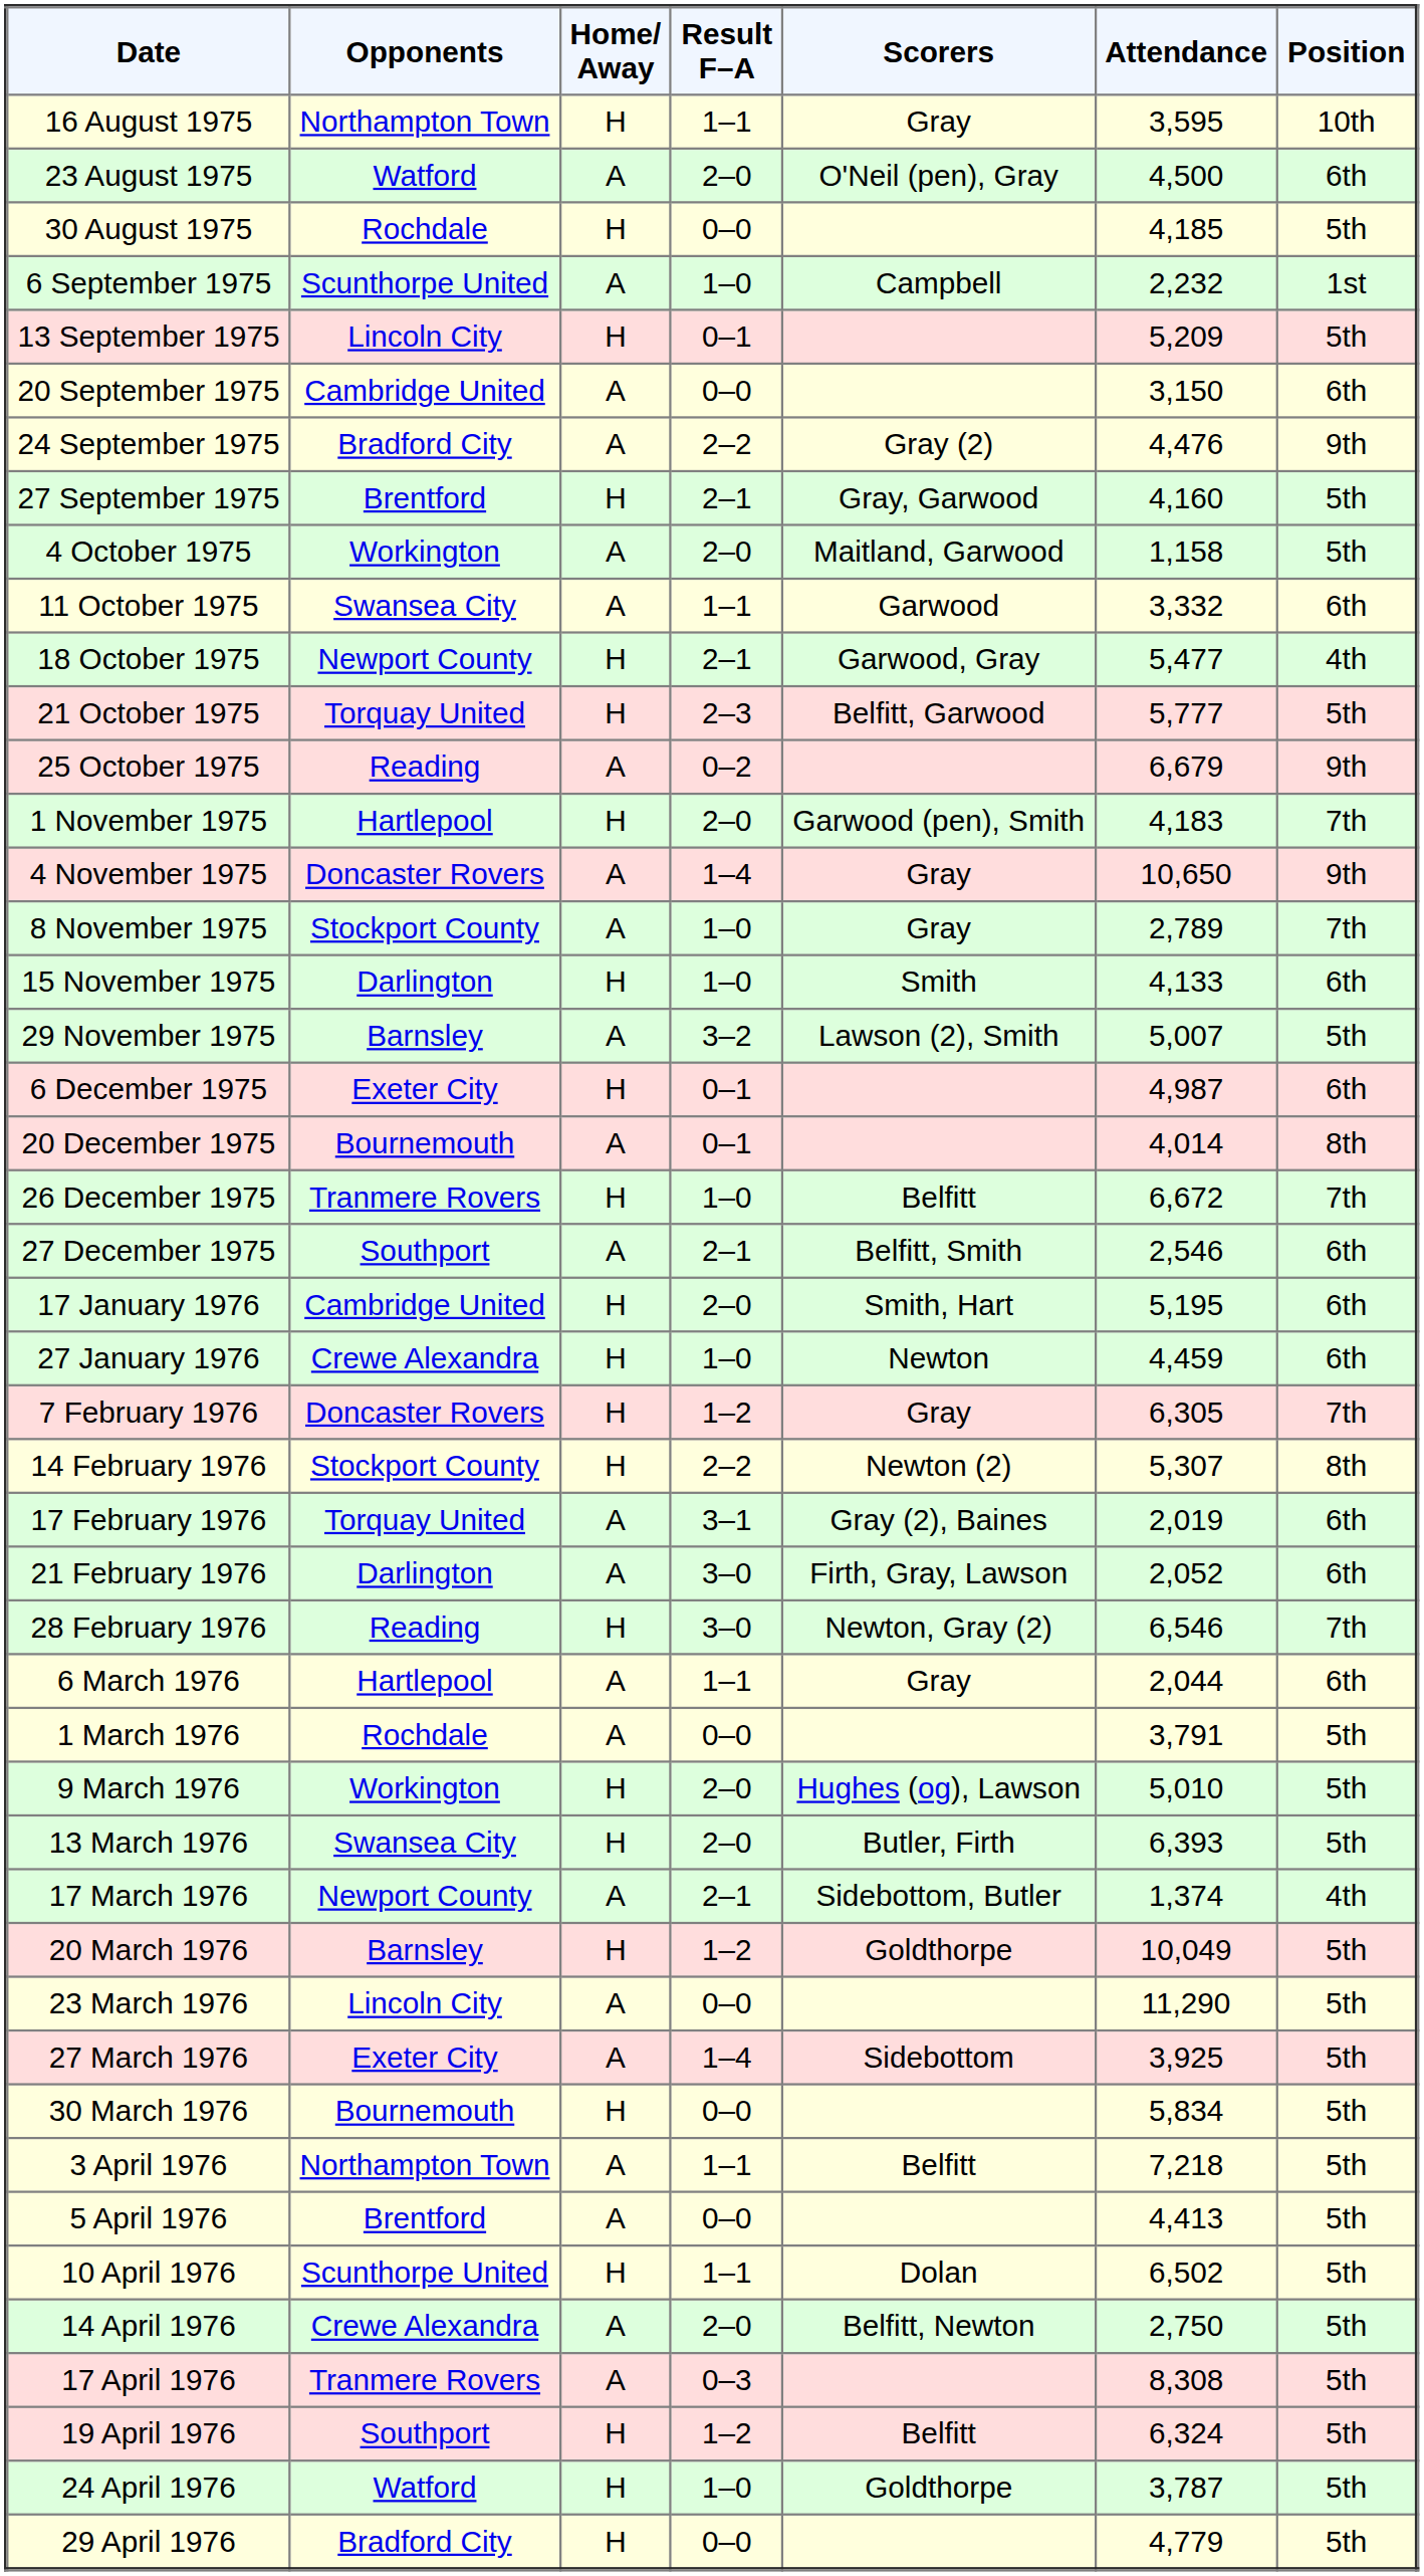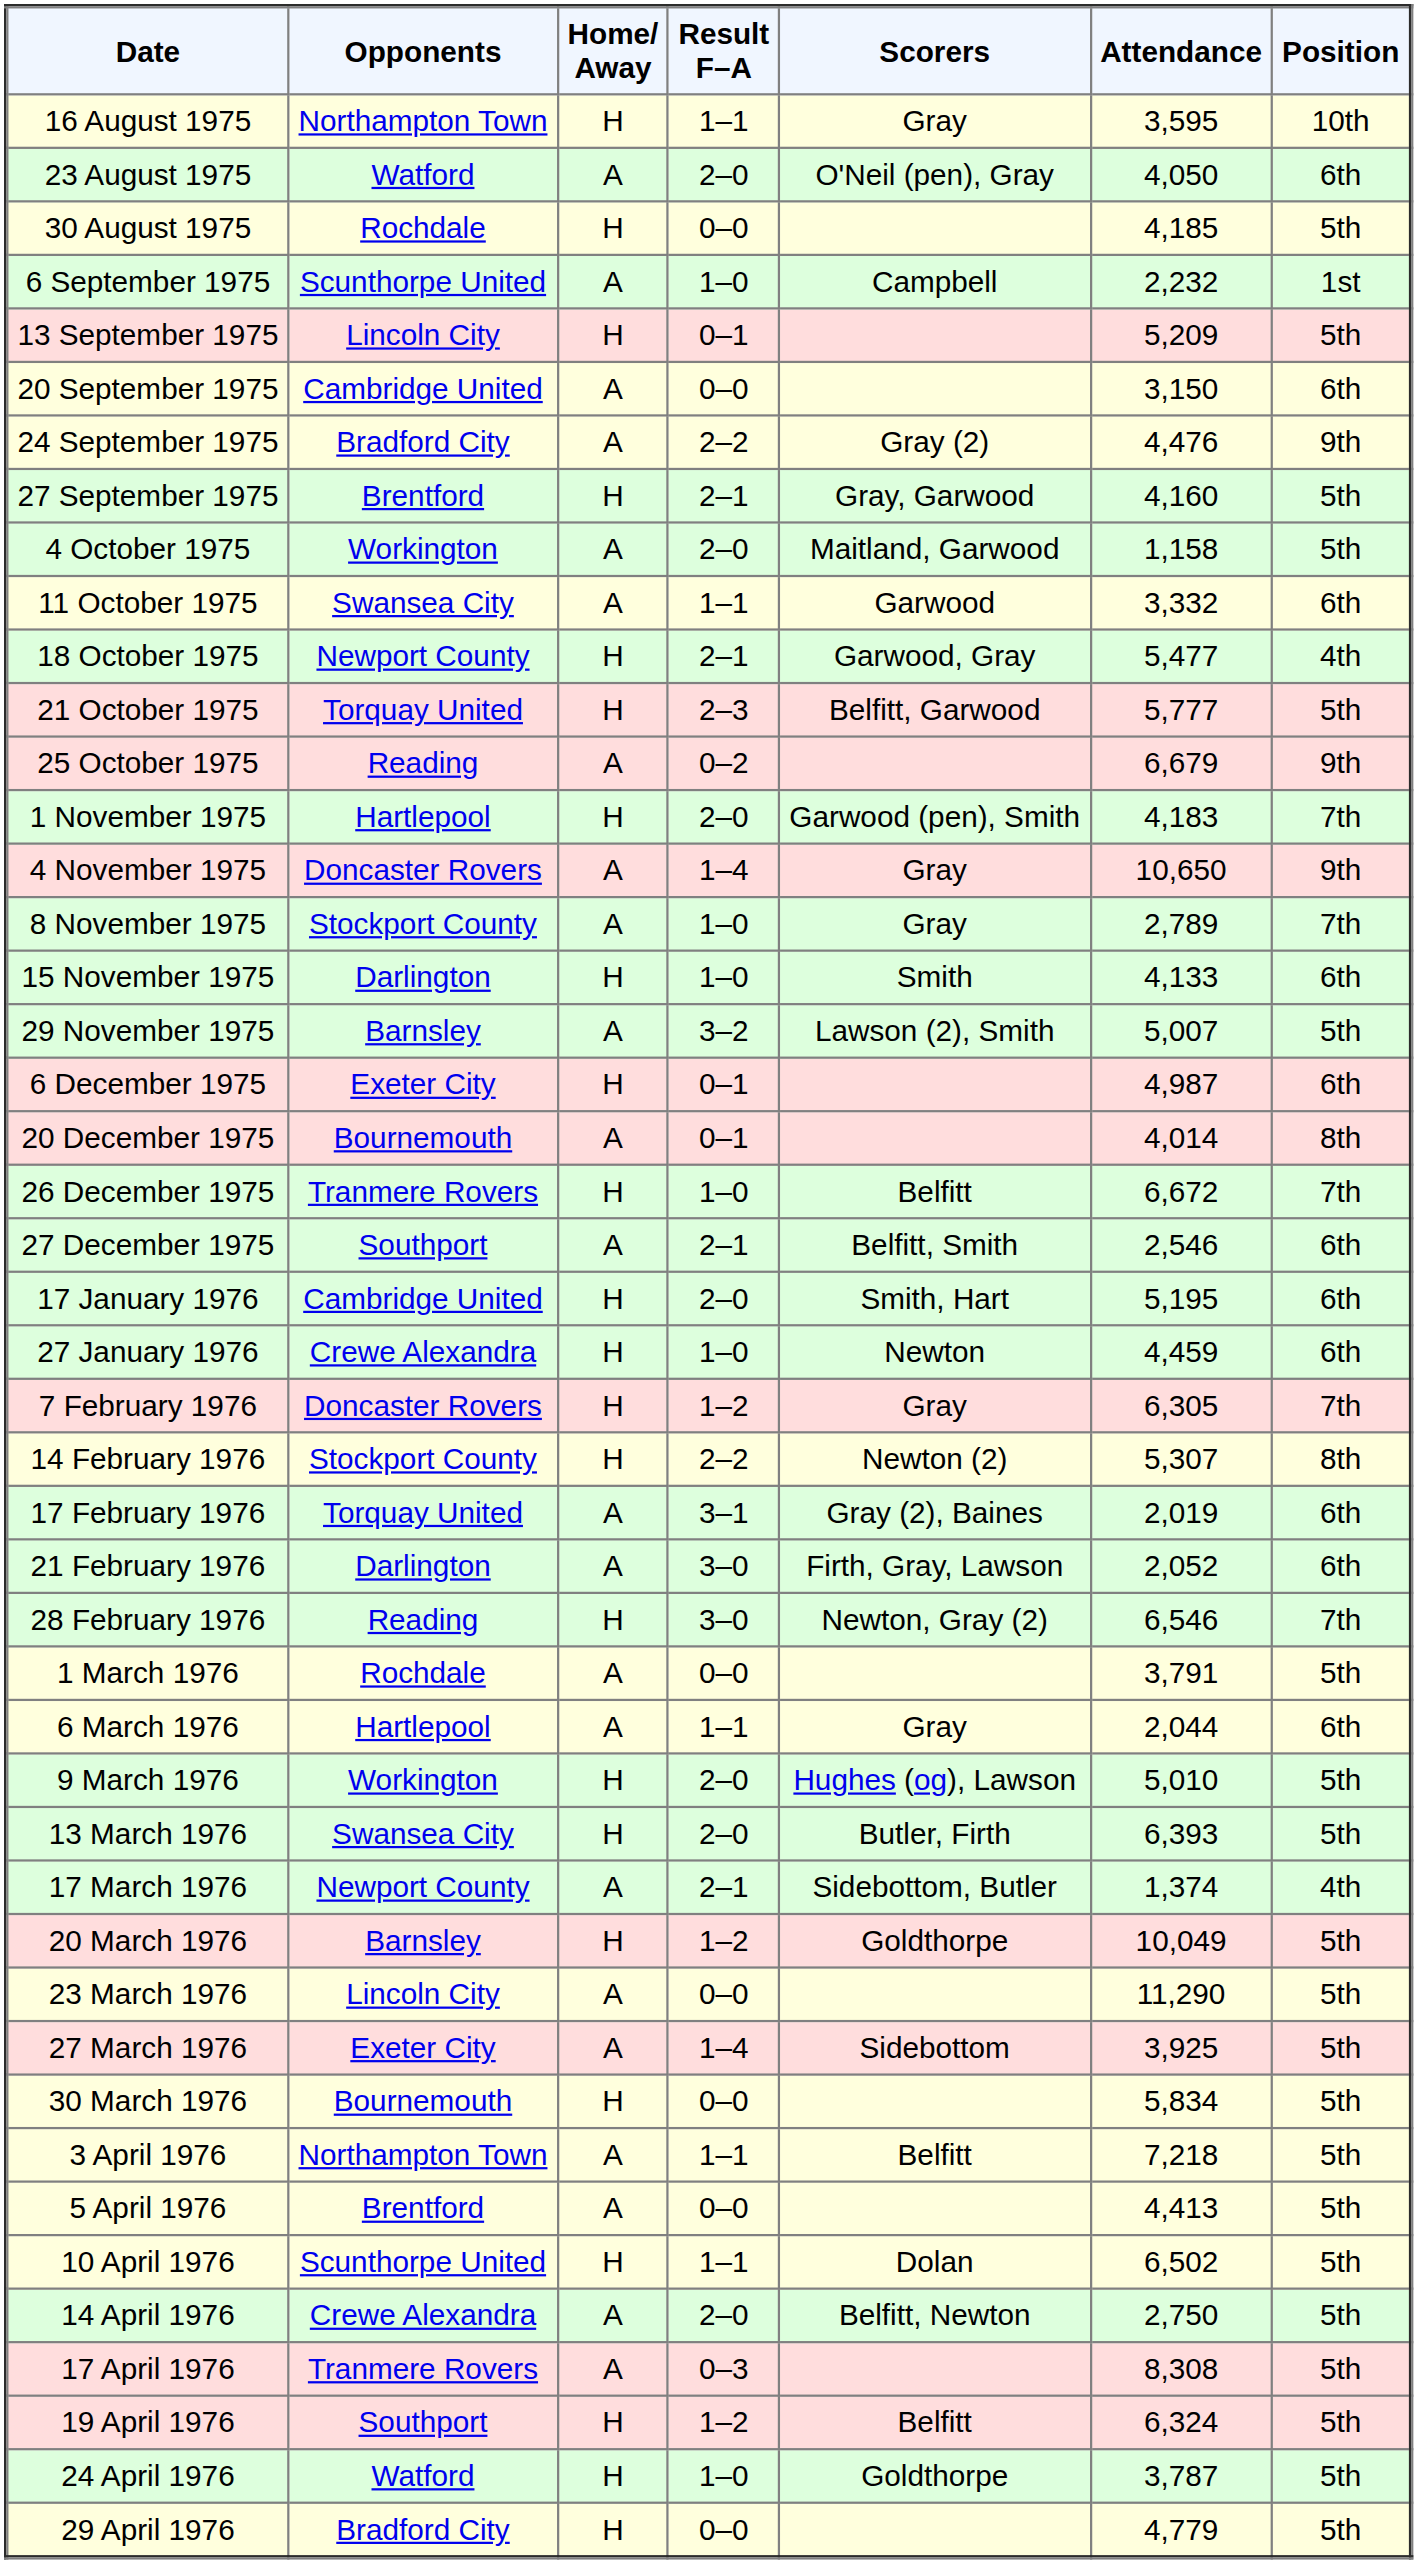 <table border="2" cellpadding="4" style="border-collapse:collapse; text-align:center; font-size:smaller;">
 <tr style="background:#f0f6ff;">
 <th><strong>Date</strong></th>
 <th><strong>Opponents</strong></th>
 <th><strong>Home/<br>Away</strong></th>
 <th><strong>Result<br>F–A</strong></th>
 <th><strong>Scorers</strong></th>
 <th><strong>Attendance</strong></th>
 <th><strong>Position</strong></th>
 </tr>
 <tr bgcolor="#ffffdd">
 <td>16 August 1975</td>
 <td><a href='#'>Northampton Town</a></td>
 <td>H</td>
 <td>1–1</td>
 <td>Gray</td>
 <td>3,595</td>
 <td>10th</td>
 </tr>
 <tr bgcolor="#ddffdd">
 <td>23 August 1975</td>
 <td><a href='#'>Watford</a></td>
 <td>A</td>
 <td>2–0</td>
 <td>O'Neil (pen), Gray</td>
-<td>4,500</td>
+<td>4,050</td>
 <td>6th</td>
 </tr>
 <tr bgcolor="#ffffdd">
 <td>30 August 1975</td>
 <td><a href='#'>Rochdale</a></td>
 <td>H</td>
 <td>0–0</td>
 <td></td>
 <td>4,185</td>
 <td>5th</td>
 </tr>
 <tr bgcolor="#ddffdd">
 <td>6 September 1975</td>
 <td><a href='#'>Scunthorpe United</a></td>
 <td>A</td>
 <td>1–0</td>
 <td>Campbell</td>
 <td>2,232</td>
 <td>1st</td>
 </tr>
 <tr bgcolor="#ffdddd">
 <td>13 September 1975</td>
 <td><a href='#'>Lincoln City</a></td>
 <td>H</td>
 <td>0–1</td>
 <td></td>
 <td>5,209</td>
 <td>5th</td>
 </tr>
 <tr bgcolor="#ffffdd">
 <td>20 September 1975</td>
 <td><a href='#'>Cambridge United</a></td>
 <td>A</td>
 <td>0–0</td>
 <td></td>
 <td>3,150</td>
 <td>6th</td>
 </tr>
 <tr bgcolor="#ffffdd">
 <td>24 September 1975</td>
 <td><a href='#'>Bradford City</a></td>
 <td>A</td>
 <td>2–2</td>
 <td>Gray (2)</td>
 <td>4,476</td>
 <td>9th</td>
 </tr>
 <tr bgcolor="#ddffdd">
 <td>27 September 1975</td>
 <td><a href='#'>Brentford</a></td>
 <td>H</td>
 <td>2–1</td>
 <td>Gray, Garwood</td>
 <td>4,160</td>
 <td>5th</td>
 </tr>
 <tr bgcolor="#ddffdd">
 <td>4 October 1975</td>
 <td><a href='#'>Workington</a></td>
 <td>A</td>
 <td>2–0</td>
 <td>Maitland, Garwood</td>
 <td>1,158</td>
 <td>5th</td>
 </tr>
 <tr bgcolor="#ffffdd">
 <td>11 October 1975</td>
 <td><a href='#'>Swansea City</a></td>
 <td>A</td>
 <td>1–1</td>
 <td>Garwood</td>
 <td>3,332</td>
 <td>6th</td>
 </tr>
 <tr bgcolor="#ddffdd">
 <td>18 October 1975</td>
 <td><a href='#'>Newport County</a></td>
 <td>H</td>
 <td>2–1</td>
 <td>Garwood, Gray</td>
 <td>5,477</td>
 <td>4th</td>
 </tr>
 <tr bgcolor="#ffdddd">
 <td>21 October 1975</td>
 <td><a href='#'>Torquay United</a></td>
 <td>H</td>
 <td>2–3</td>
 <td>Belfitt, Garwood</td>
 <td>5,777</td>
 <td>5th</td>
 </tr>
 <tr bgcolor="#ffdddd">
 <td>25 October 1975</td>
 <td><a href='#'>Reading</a></td>
 <td>A</td>
 <td>0–2</td>
 <td></td>
 <td>6,679</td>
 <td>9th</td>
 </tr>
 <tr bgcolor="#ddffdd">
 <td>1 November 1975</td>
 <td><a href='#'>Hartlepool</a></td>
 <td>H</td>
 <td>2–0</td>
 <td>Garwood (pen), Smith</td>
 <td>4,183</td>
 <td>7th</td>
 </tr>
 <tr bgcolor="#ffdddd">
 <td>4 November 1975</td>
 <td><a href='#'>Doncaster Rovers</a></td>
 <td>A</td>
 <td>1–4</td>
 <td>Gray</td>
 <td>10,650</td>
 <td>9th</td>
 </tr>
 <tr bgcolor="#ddffdd">
 <td>8 November 1975</td>
 <td><a href='#'>Stockport County</a></td>
 <td>A</td>
 <td>1–0</td>
 <td>Gray</td>
 <td>2,789</td>
 <td>7th</td>
 </tr>
 <tr bgcolor="#ddffdd">
 <td>15 November 1975</td>
 <td><a href='#'>Darlington</a></td>
 <td>H</td>
 <td>1–0</td>
 <td>Smith</td>
 <td>4,133</td>
 <td>6th</td>
 </tr>
 <tr bgcolor="#ddffdd">
 <td>29 November 1975</td>
 <td><a href='#'>Barnsley</a></td>
 <td>A</td>
 <td>3–2</td>
 <td>Lawson (2), Smith</td>
 <td>5,007</td>
 <td>5th</td>
 </tr>
 <tr bgcolor="#ffdddd">
 <td>6 December 1975</td>
 <td><a href='#'>Exeter City</a></td>
 <td>H</td>
 <td>0–1</td>
 <td></td>
 <td>4,987</td>
 <td>6th</td>
 </tr>
 <tr bgcolor="#ffdddd">
 <td>20 December 1975</td>
 <td><a href='#'>Bournemouth</a></td>
 <td>A</td>
 <td>0–1</td>
 <td></td>
 <td>4,014</td>
 <td>8th</td>
 </tr>
 <tr bgcolor="#ddffdd">
 <td>26 December 1975</td>
 <td><a href='#'>Tranmere Rovers</a></td>
 <td>H</td>
 <td>1–0</td>
 <td>Belfitt</td>
 <td>6,672</td>
 <td>7th</td>
 </tr>
 <tr bgcolor="#ddffdd">
 <td>27 December 1975</td>
 <td><a href='#'>Southport</a></td>
 <td>A</td>
 <td>2–1</td>
 <td>Belfitt, Smith</td>
 <td>2,546</td>
 <td>6th</td>
 </tr>
 <tr bgcolor="#ddffdd">
 <td>17 January 1976</td>
 <td><a href='#'>Cambridge United</a></td>
 <td>H</td>
 <td>2–0</td>
 <td>Smith, Hart</td>
 <td>5,195</td>
 <td>6th</td>
 </tr>
 <tr bgcolor="#ddffdd">
 <td>27 January 1976</td>
 <td><a href='#'>Crewe Alexandra</a></td>
 <td>H</td>
 <td>1–0</td>
 <td>Newton</td>
 <td>4,459</td>
 <td>6th</td>
 </tr>
 <tr bgcolor="#ffdddd">
 <td>7 February 1976</td>
 <td><a href='#'>Doncaster Rovers</a></td>
 <td>H</td>
 <td>1–2</td>
 <td>Gray</td>
 <td>6,305</td>
 <td>7th</td>
 </tr>
 <tr bgcolor="#ffffdd">
 <td>14 February 1976</td>
 <td><a href='#'>Stockport County</a></td>
 <td>H</td>
 <td>2–2</td>
 <td>Newton (2)</td>
 <td>5,307</td>
 <td>8th</td>
 </tr>
 <tr bgcolor="#ddffdd">
 <td>17 February 1976</td>
 <td><a href='#'>Torquay United</a></td>
 <td>A</td>
 <td>3–1</td>
 <td>Gray (2), Baines</td>
 <td>2,019</td>
 <td>6th</td>
 </tr>
 <tr bgcolor="#ddffdd">
 <td>21 February 1976</td>
 <td><a href='#'>Darlington</a></td>
 <td>A</td>
 <td>3–0</td>
 <td>Firth, Gray, Lawson</td>
 <td>2,052</td>
 <td>6th</td>
 </tr>
 <tr bgcolor="#ddffdd">
 <td>28 February 1976</td>
 <td><a href='#'>Reading</a></td>
 <td>H</td>
 <td>3–0</td>
 <td>Newton, Gray (2)</td>
 <td>6,546</td>
 <td>7th</td>
 </tr>
 <tr bgcolor="#ffffdd">
+<td>1 March 1976</td>
+<td><a href='#'>Rochdale</a></td>
+<td>A</td>
+<td>0–0</td>
+<td></td>
+<td>3,791</td>
+<td>5th</td>
+</tr>
+<tr bgcolor="#ffffdd">
 <td>6 March 1976</td>
 <td><a href='#'>Hartlepool</a></td>
 <td>A</td>
 <td>1–1</td>
 <td>Gray</td>
 <td>2,044</td>
 <td>6th</td>
-</tr>
-<tr bgcolor="#ffffdd">
-<td>1 March 1976</td>
-<td><a href='#'>Rochdale</a></td>
-<td>A</td>
-<td>0–0</td>
-<td></td>
-<td>3,791</td>
-<td>5th</td>
 </tr>
 <tr bgcolor="#ddffdd">
 <td>9 March 1976</td>
 <td><a href='#'>Workington</a></td>
 <td>H</td>
 <td>2–0</td>
 <td><a href='#'>Hughes</a> (<a href='#'>og</a>), Lawson</td>
 <td>5,010</td>
 <td>5th</td>
 </tr>
 <tr bgcolor="#ddffdd">
 <td>13 March 1976</td>
 <td><a href='#'>Swansea City</a></td>
 <td>H</td>
 <td>2–0</td>
 <td>Butler, Firth</td>
 <td>6,393</td>
 <td>5th</td>
 </tr>
 <tr bgcolor="#ddffdd">
 <td>17 March 1976</td>
 <td><a href='#'>Newport County</a></td>
 <td>A</td>
 <td>2–1</td>
 <td>Sidebottom, Butler</td>
 <td>1,374</td>
 <td>4th</td>
 </tr>
 <tr bgcolor="#ffdddd">
 <td>20 March 1976</td>
 <td><a href='#'>Barnsley</a></td>
 <td>H</td>
 <td>1–2</td>
 <td>Goldthorpe</td>
 <td>10,049</td>
 <td>5th</td>
 </tr>
 <tr bgcolor="#ffffdd">
 <td>23 March 1976</td>
 <td><a href='#'>Lincoln City</a></td>
 <td>A</td>
 <td>0–0</td>
 <td></td>
 <td>11,290</td>
 <td>5th</td>
 </tr>
 <tr bgcolor="#ffdddd">
 <td>27 March 1976</td>
 <td><a href='#'>Exeter City</a></td>
 <td>A</td>
 <td>1–4</td>
 <td>Sidebottom</td>
 <td>3,925</td>
 <td>5th</td>
 </tr>
 <tr bgcolor="#ffffdd">
 <td>30 March 1976</td>
 <td><a href='#'>Bournemouth</a></td>
 <td>H</td>
 <td>0–0</td>
 <td></td>
 <td>5,834</td>
 <td>5th</td>
 </tr>
 <tr bgcolor="#ffffdd">
 <td>3 April 1976</td>
 <td><a href='#'>Northampton Town</a></td>
 <td>A</td>
 <td>1–1</td>
 <td>Belfitt</td>
 <td>7,218</td>
 <td>5th</td>
 </tr>
 <tr bgcolor="#ffffdd">
 <td>5 April 1976</td>
 <td><a href='#'>Brentford</a></td>
 <td>A</td>
 <td>0–0</td>
 <td></td>
 <td>4,413</td>
 <td>5th</td>
 </tr>
 <tr bgcolor="#ffffdd">
 <td>10 April 1976</td>
 <td><a href='#'>Scunthorpe United</a></td>
 <td>H</td>
 <td>1–1</td>
 <td>Dolan</td>
 <td>6,502</td>
 <td>5th</td>
 </tr>
 <tr bgcolor="#ddffdd">
 <td>14 April 1976</td>
 <td><a href='#'>Crewe Alexandra</a></td>
 <td>A</td>
 <td>2–0</td>
 <td>Belfitt, Newton</td>
 <td>2,750</td>
 <td>5th</td>
 </tr>
 <tr bgcolor="#ffdddd">
 <td>17 April 1976</td>
 <td><a href='#'>Tranmere Rovers</a></td>
 <td>A</td>
 <td>0–3</td>
 <td></td>
 <td>8,308</td>
 <td>5th</td>
 </tr>
 <tr bgcolor="#ffdddd">
 <td>19 April 1976</td>
 <td><a href='#'>Southport</a></td>
 <td>H</td>
 <td>1–2</td>
 <td>Belfitt</td>
 <td>6,324</td>
 <td>5th</td>
 </tr>
 <tr bgcolor="#ddffdd">
 <td>24 April 1976</td>
 <td><a href='#'>Watford</a></td>
 <td>H</td>
 <td>1–0</td>
 <td>Goldthorpe</td>
 <td>3,787</td>
 <td>5th</td>
 </tr>
 <tr bgcolor="#ffffdd">
 <td>29 April 1976</td>
 <td><a href='#'>Bradford City</a></td>
 <td>H</td>
 <td>0–0</td>
 <td></td>
 <td>4,779</td>
 <td>5th</td>
 </tr>
 </table>
